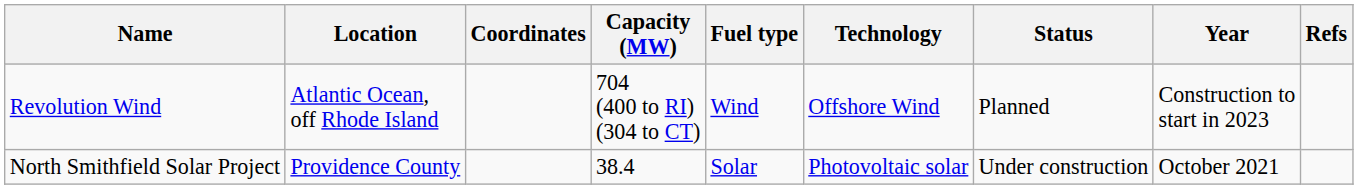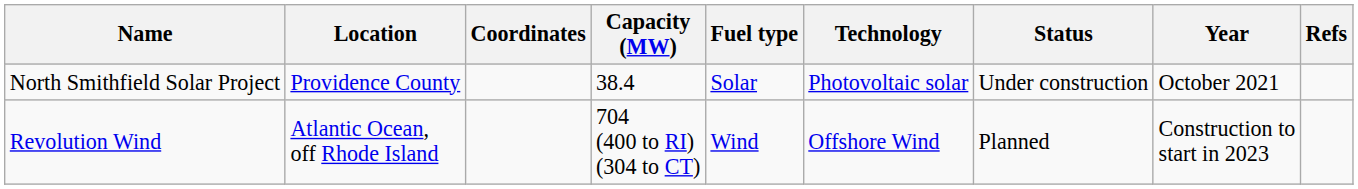 <table class="wikitable">
 <tr>
 <th>Name</th>
 <th>Location</th>
 <th>Coordinates</th>
 <th>Capacity<br>(<a href='#'>MW</a>)</th>
 <th>Fuel type</th>
 <th>Technology</th>
 <th>Status</th>
 <th>Year</th>
 <th>Refs</th>
 </tr>
 <tr>
+<td>North Smithfield Solar Project</td>
+<td><a href='#'>Providence County</a></td>
+<td></td>
+<td>38.4</td>
+<td><a href='#'>Solar</a></td>
+<td><a href='#'>Photovoltaic solar</a></td>
+<td>Under construction</td>
+<td>October 2021</td>
+<td></td>
+</tr>
+<tr>
 <td><a href='#'>Revolution Wind</a></td>
 <td><a href='#'>Atlantic Ocean</a>,<br>off <a href='#'>Rhode Island</a></td>
 <td></td>
 <td>704<br>(400 to <a href='#'>RI</a>)<br>(304 to <a href='#'>CT</a>)</td>
 <td><a href='#'>Wind</a></td>
 <td><a href='#'>Offshore Wind</a></td>
 <td>Planned</td>
 <td>Construction to<br>start in 2023</td>
 <td></td>
 </tr>
-<tr>
-<td>North Smithfield Solar Project</td>
-<td><a href='#'>Providence County</a></td>
-<td></td>
-<td>38.4</td>
-<td><a href='#'>Solar</a></td>
-<td><a href='#'>Photovoltaic solar</a></td>
-<td>Under construction</td>
-<td>October 2021</td>
-<td></td>
-</tr>
 </table>
